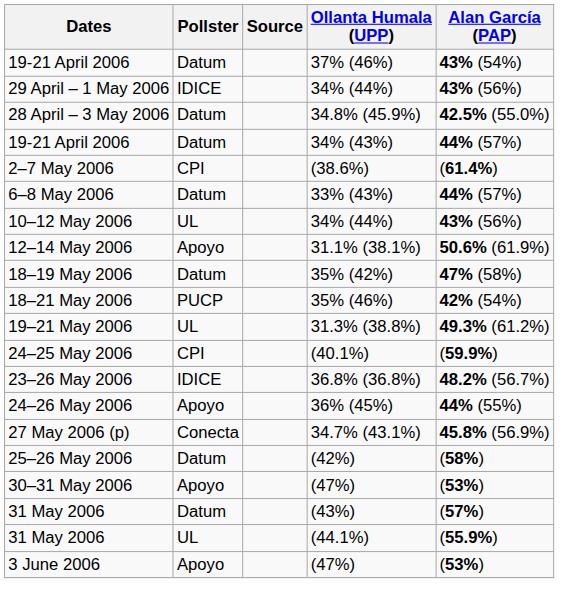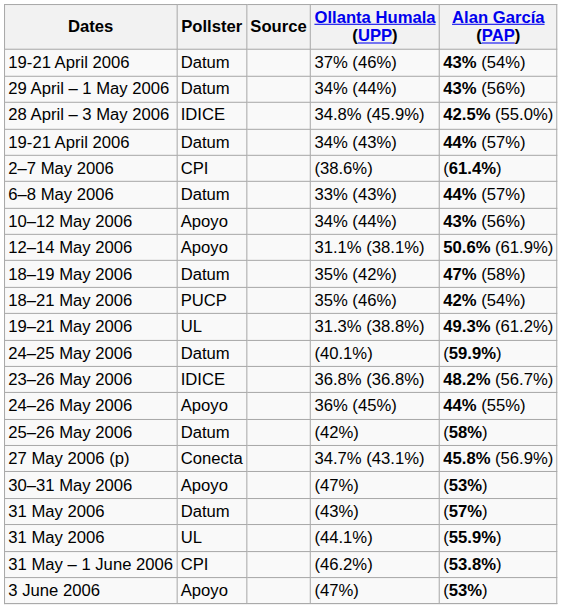 <table class="wikitable">
 <tr>
 <th>Dates</th>
 <th>Pollster</th>
 <th>Source</th>
 <th><a href='#'>Ollanta Humala</a> <br> (<a href='#'>UPP</a>)</th>
 <th><a href='#'>Alan García</a> <br> (<a href='#'>PAP</a>)</th>
 </tr>
 <tr>
 <td>19-21 April 2006</td>
 <td>Datum</td>
 <td></td>
 <td>37% (46%)</td>
 <td><strong>43%</strong> (54%)</td>
 </tr>
 <tr>
 <td>29 April – 1 May 2006</td>
-<td>IDICE</td>
+<td>Datum</td>
 <td></td>
 <td>34% (44%)</td>
 <td><strong>43%</strong> (56%)</td>
 </tr>
 <tr>
 <td>28 April – 3 May 2006</td>
-<td>Datum</td>
+<td>IDICE</td>
 <td></td>
 <td>34.8% (45.9%)</td>
 <td><strong>42.5%</strong> (55.0%)</td>
 </tr>
 <tr>
 <td>19-21 April 2006</td>
 <td>Datum</td>
 <td></td>
 <td>34% (43%)</td>
 <td><strong>44%</strong> (57%)</td>
 </tr>
 <tr>
 <td>2–7 May 2006</td>
 <td>CPI</td>
 <td></td>
 <td>(38.6%)</td>
 <td>(<strong>61.4%</strong>)</td>
 </tr>
 <tr>
 <td>6–8 May 2006</td>
 <td>Datum</td>
 <td></td>
 <td>33% (43%)</td>
 <td><strong>44%</strong> (57%)</td>
 </tr>
 <tr>
 <td>10–12 May 2006</td>
-<td>UL</td>
+<td>Apoyo</td>
 <td></td>
 <td>34% (44%)</td>
 <td><strong>43%</strong> (56%)</td>
 </tr>
 <tr>
 <td>12–14 May 2006</td>
 <td>Apoyo</td>
 <td></td>
 <td>31.1% (38.1%)</td>
 <td><strong>50.6%</strong> (61.9%)</td>
 </tr>
 <tr>
 <td>18–19 May 2006</td>
 <td>Datum</td>
 <td></td>
 <td>35% (42%)</td>
 <td><strong>47%</strong> (58%)</td>
 </tr>
 <tr>
 <td>18–21 May 2006</td>
 <td>PUCP</td>
 <td></td>
 <td>35% (46%)</td>
 <td><strong>42%</strong> (54%)</td>
 </tr>
 <tr>
 <td>19–21 May 2006</td>
 <td>UL</td>
 <td></td>
 <td>31.3% (38.8%)</td>
 <td><strong>49.3%</strong> (61.2%)</td>
 </tr>
 <tr>
 <td>24–25 May 2006</td>
-<td>CPI</td>
+<td>Datum</td>
 <td></td>
 <td>(40.1%)</td>
 <td>(<strong>59.9%</strong>)</td>
 </tr>
 <tr>
 <td>23–26 May 2006</td>
 <td>IDICE</td>
 <td></td>
 <td>36.8% (36.8%)</td>
 <td><strong>48.2%</strong> (56.7%)</td>
 </tr>
 <tr>
 <td>24–26 May 2006</td>
 <td>Apoyo</td>
 <td></td>
 <td>36% (45%)</td>
 <td><strong>44%</strong> (55%)</td>
 </tr>
 <tr>
+<td>25–26 May 2006</td>
+<td>Datum</td>
+<td></td>
+<td>(42%)</td>
+<td>(<strong>58%</strong>)</td>
+</tr>
+<tr>
 <td>27 May 2006 (p)</td>
 <td>Conecta</td>
 <td></td>
 <td>34.7% (43.1%)</td>
 <td><strong>45.8%</strong> (56.9%)</td>
-</tr>
-<tr>
-<td>25–26 May 2006</td>
-<td>Datum</td>
-<td></td>
-<td>(42%)</td>
-<td>(<strong>58%</strong>)</td>
 </tr>
 <tr>
 <td>30–31 May 2006</td>
 <td>Apoyo</td>
 <td></td>
 <td>(47%)</td>
 <td>(<strong>53%</strong>)</td>
 </tr>
 <tr>
 <td>31 May 2006</td>
 <td>Datum</td>
 <td></td>
 <td>(43%)</td>
 <td>(<strong>57%</strong>)</td>
 </tr>
 <tr>
 <td>31 May 2006</td>
 <td>UL</td>
 <td></td>
 <td>(44.1%)</td>
 <td>(<strong>55.9%</strong>)</td>
 </tr>
 <tr>
+<td>31 May – 1 June 2006</td>
+<td>CPI</td>
+<td></td>
+<td>(46.2%)</td>
+<td>(<strong>53.8%</strong>)</td>
+</tr>
+<tr>
 <td>3 June 2006</td>
 <td>Apoyo</td>
 <td></td>
 <td>(47%)</td>
 <td>(<strong>53%</strong>)</td>
 </tr>
 <tr>
 </tr>
 </table>
